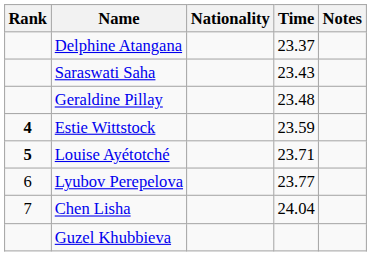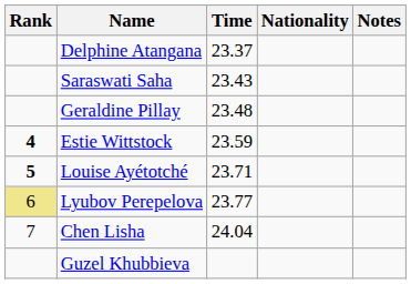 <table class="wikitable sortable" style="text-align:center;font-size:95%">
 <tr>
 <th>Rank</th>
 <th>Name</th>
+<th>Time</th>
 <th>Nationality</th>
-<th>Time</th>
 <th>Notes</th>
 </tr>
 <tr>
 <td></td>
 <td align=left><a href='#'>Delphine Atangana</a></td>
+<td>23.37</td>
 <td align=left></td>
-<td>23.37</td>
 <td></td>
 </tr>
 <tr>
 <td></td>
 <td align=left><a href='#'>Saraswati Saha</a></td>
+<td>23.43</td>
 <td align=left></td>
-<td>23.43</td>
 <td></td>
 </tr>
 <tr>
 <td></td>
 <td align=left><a href='#'>Geraldine Pillay</a></td>
+<td>23.48</td>
 <td align=left></td>
-<td>23.48</td>
 <td></td>
 </tr>
 <tr>
 <td><strong>4</strong></td>
 <td align=left><a href='#'>Estie Wittstock</a></td>
+<td>23.59</td>
 <td align=left></td>
-<td>23.59</td>
 <td></td>
 </tr>
 <tr>
 <td><strong>5</strong></td>
 <td align=left><a href='#'>Louise Ayétotché</a></td>
+<td>23.71</td>
 <td align=left></td>
-<td>23.71</td>
 <td></td>
 </tr>
 <tr>
-<td>6</td>
+<td style="background: khaki;">6</td>
 <td align=left><a href='#'>Lyubov Perepelova</a></td>
+<td>23.77</td>
 <td align=left></td>
-<td>23.77</td>
 <td></td>
 </tr>
 <tr>
 <td>7</td>
 <td align=left><a href='#'>Chen Lisha</a></td>
+<td>24.04</td>
 <td align=left></td>
-<td>24.04</td>
 <td></td>
 </tr>
 <tr>
 <td></td>
 <td align=left><a href='#'>Guzel Khubbieva</a></td>
+<td></td>
 <td align=left></td>
-<td></td>
 <td></td>
 </tr>
 </table>
